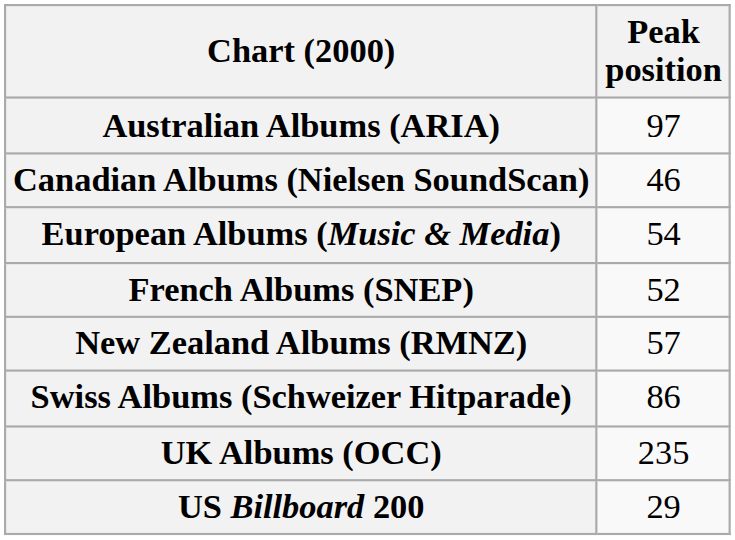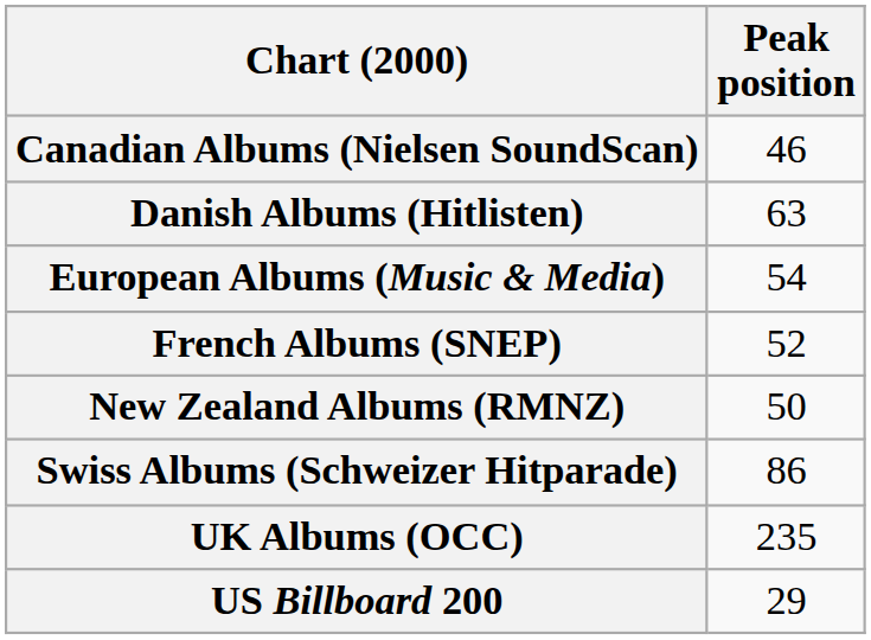 <table class="wikitable plainrowheaders sortable">
 <tr>
 <th scope="col">Chart (2000)</th>
 <th scope="col">Peak<br>position</th>
 </tr>
 <tr>
-<th scope="row">Australian Albums (ARIA)</th>
-<td style="text-align:center;">97</td>
+<th scope="row">Canadian Albums (Nielsen SoundScan)</th>
+<td style="text-align:center;">46</td>
 </tr>
 <tr>
-<th scope="row">Canadian Albums (Nielsen SoundScan)</th>
-<td style="text-align:center;">46</td>
+<th scope="row">Danish Albums (Hitlisten)</th>
+<td style="text-align:center;">63</td>
 </tr>
 <tr>
 <th scope="row">European Albums (<em>Music & Media</em>)</th>
 <td style="text-align:center;">54</td>
 </tr>
 <tr>
 <th scope="row">French Albums (SNEP)</th>
 <td style="text-align:center;">52</td>
 </tr>
 <tr>
 <th scope="row">New Zealand Albums (RMNZ)</th>
-<td style="text-align:center;">57</td>
+<td style="text-align:center;">50</td>
 </tr>
 <tr>
 <th scope="row">Swiss Albums (Schweizer Hitparade)</th>
 <td style="text-align:center;">86</td>
 </tr>
 <tr>
 <th scope="row">UK Albums (OCC)</th>
 <td style="text-align:center;">235</td>
 </tr>
 <tr>
 <th scope="row">US <em>Billboard</em> 200</th>
 <td style="text-align:center;">29</td>
 </tr>
 </table>
